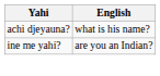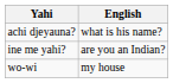 <table class="wikitable">
 <tr>
 <th>Yahi</th>
 <th>English</th>
 </tr>
 <tr>
 <td>achi djeyauna?</td>
 <td>what is his name?</td>
 </tr>
 <tr>
 <td>ine me yahi?</td>
 <td>are you an Indian?</td>
 </tr>
+<tr>
+<td>wo-wi</td>
+<td>my house</td>
+</tr>
 </table>
